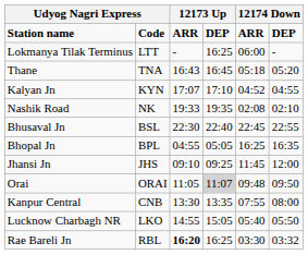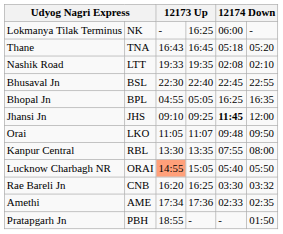 <table class="wikitable">
 <tr>
 <th colspan="2">Udyog Nagri Express</th>
 <th colspan="2">12173 Up</th>
 <th colspan="2">12174 Down</th>
 </tr>
 <tr>
-<td><strong>Station name</strong></td>
-<td><strong>Code</strong></td>
-<td><strong>ARR</strong></td>
-<td><strong>DEP</strong></td>
-<td><strong>ARR</strong></td>
-<td><strong>DEP</strong></td>
-</tr>
-<tr>
 <td>Lokmanya Tilak Terminus</td>
-<td>LTT</td>
+<td>NK</td>
 <td>-</td>
 <td>16:25</td>
 <td>06:00</td>
 <td>-</td>
 </tr>
 <tr>
 <td>Thane</td>
 <td>TNA</td>
 <td>16:43</td>
 <td>16:45</td>
 <td>05:18</td>
 <td>05:20</td>
 </tr>
 <tr>
-<td>Kalyan Jn</td>
-<td>KYN</td>
-<td>17:07</td>
-<td>17:10</td>
-<td>04:52</td>
-<td>04:55</td>
-</tr>
-<tr>
 <td>Nashik Road</td>
-<td>NK</td>
+<td>LTT</td>
 <td>19:33</td>
 <td>19:35</td>
 <td>02:08</td>
 <td>02:10</td>
 </tr>
 <tr>
 <td>Bhusaval Jn</td>
 <td>BSL</td>
 <td>22:30</td>
 <td>22:40</td>
 <td>22:45</td>
 <td>22:55</td>
 </tr>
 <tr>
 <td>Bhopal Jn</td>
 <td>BPL</td>
 <td>04:55</td>
 <td>05:05</td>
 <td>16:25</td>
 <td>16:35</td>
 </tr>
 <tr>
 <td>Jhansi Jn</td>
 <td>JHS</td>
 <td>09:10</td>
 <td>09:25</td>
-<td>11:45</td>
+<td><strong>11:45</strong></td>
 <td>12:00</td>
 </tr>
 <tr>
 <td>Orai</td>
-<td>ORAI</td>
+<td>LKO</td>
 <td>11:05</td>
-<td style="background: lightgrey;">11:07</td>
+<td>11:07</td>
 <td>09:48</td>
 <td>09:50</td>
 </tr>
 <tr>
 <td>Kanpur Central</td>
-<td>CNB</td>
+<td>RBL</td>
 <td>13:30</td>
 <td>13:35</td>
 <td>07:55</td>
 <td>08:00</td>
 </tr>
 <tr>
 <td>Lucknow Charbagh NR</td>
-<td>LKO</td>
-<td>14:55</td>
+<td>ORAI</td>
+<td style="background: lightsalmon;">14:55</td>
 <td>15:05</td>
 <td>05:40</td>
 <td>05:50</td>
 </tr>
 <tr>
 <td>Rae Bareli Jn</td>
-<td>RBL</td>
-<td><strong>16:20</strong></td>
+<td>CNB</td>
+<td>16:20</td>
 <td>16:25</td>
 <td>03:30</td>
 <td>03:32</td>
 </tr>
+<tr>
+<td>Amethi</td>
+<td>AME</td>
+<td>17:34</td>
+<td>17:36</td>
+<td>02:33</td>
+<td>02:35</td>
+</tr>
+<tr>
+<td>Pratapgarh Jn</td>
+<td>PBH</td>
+<td>18:55</td>
+<td>-</td>
+<td>-</td>
+<td>01:50</td>
+</tr>
 </table>
